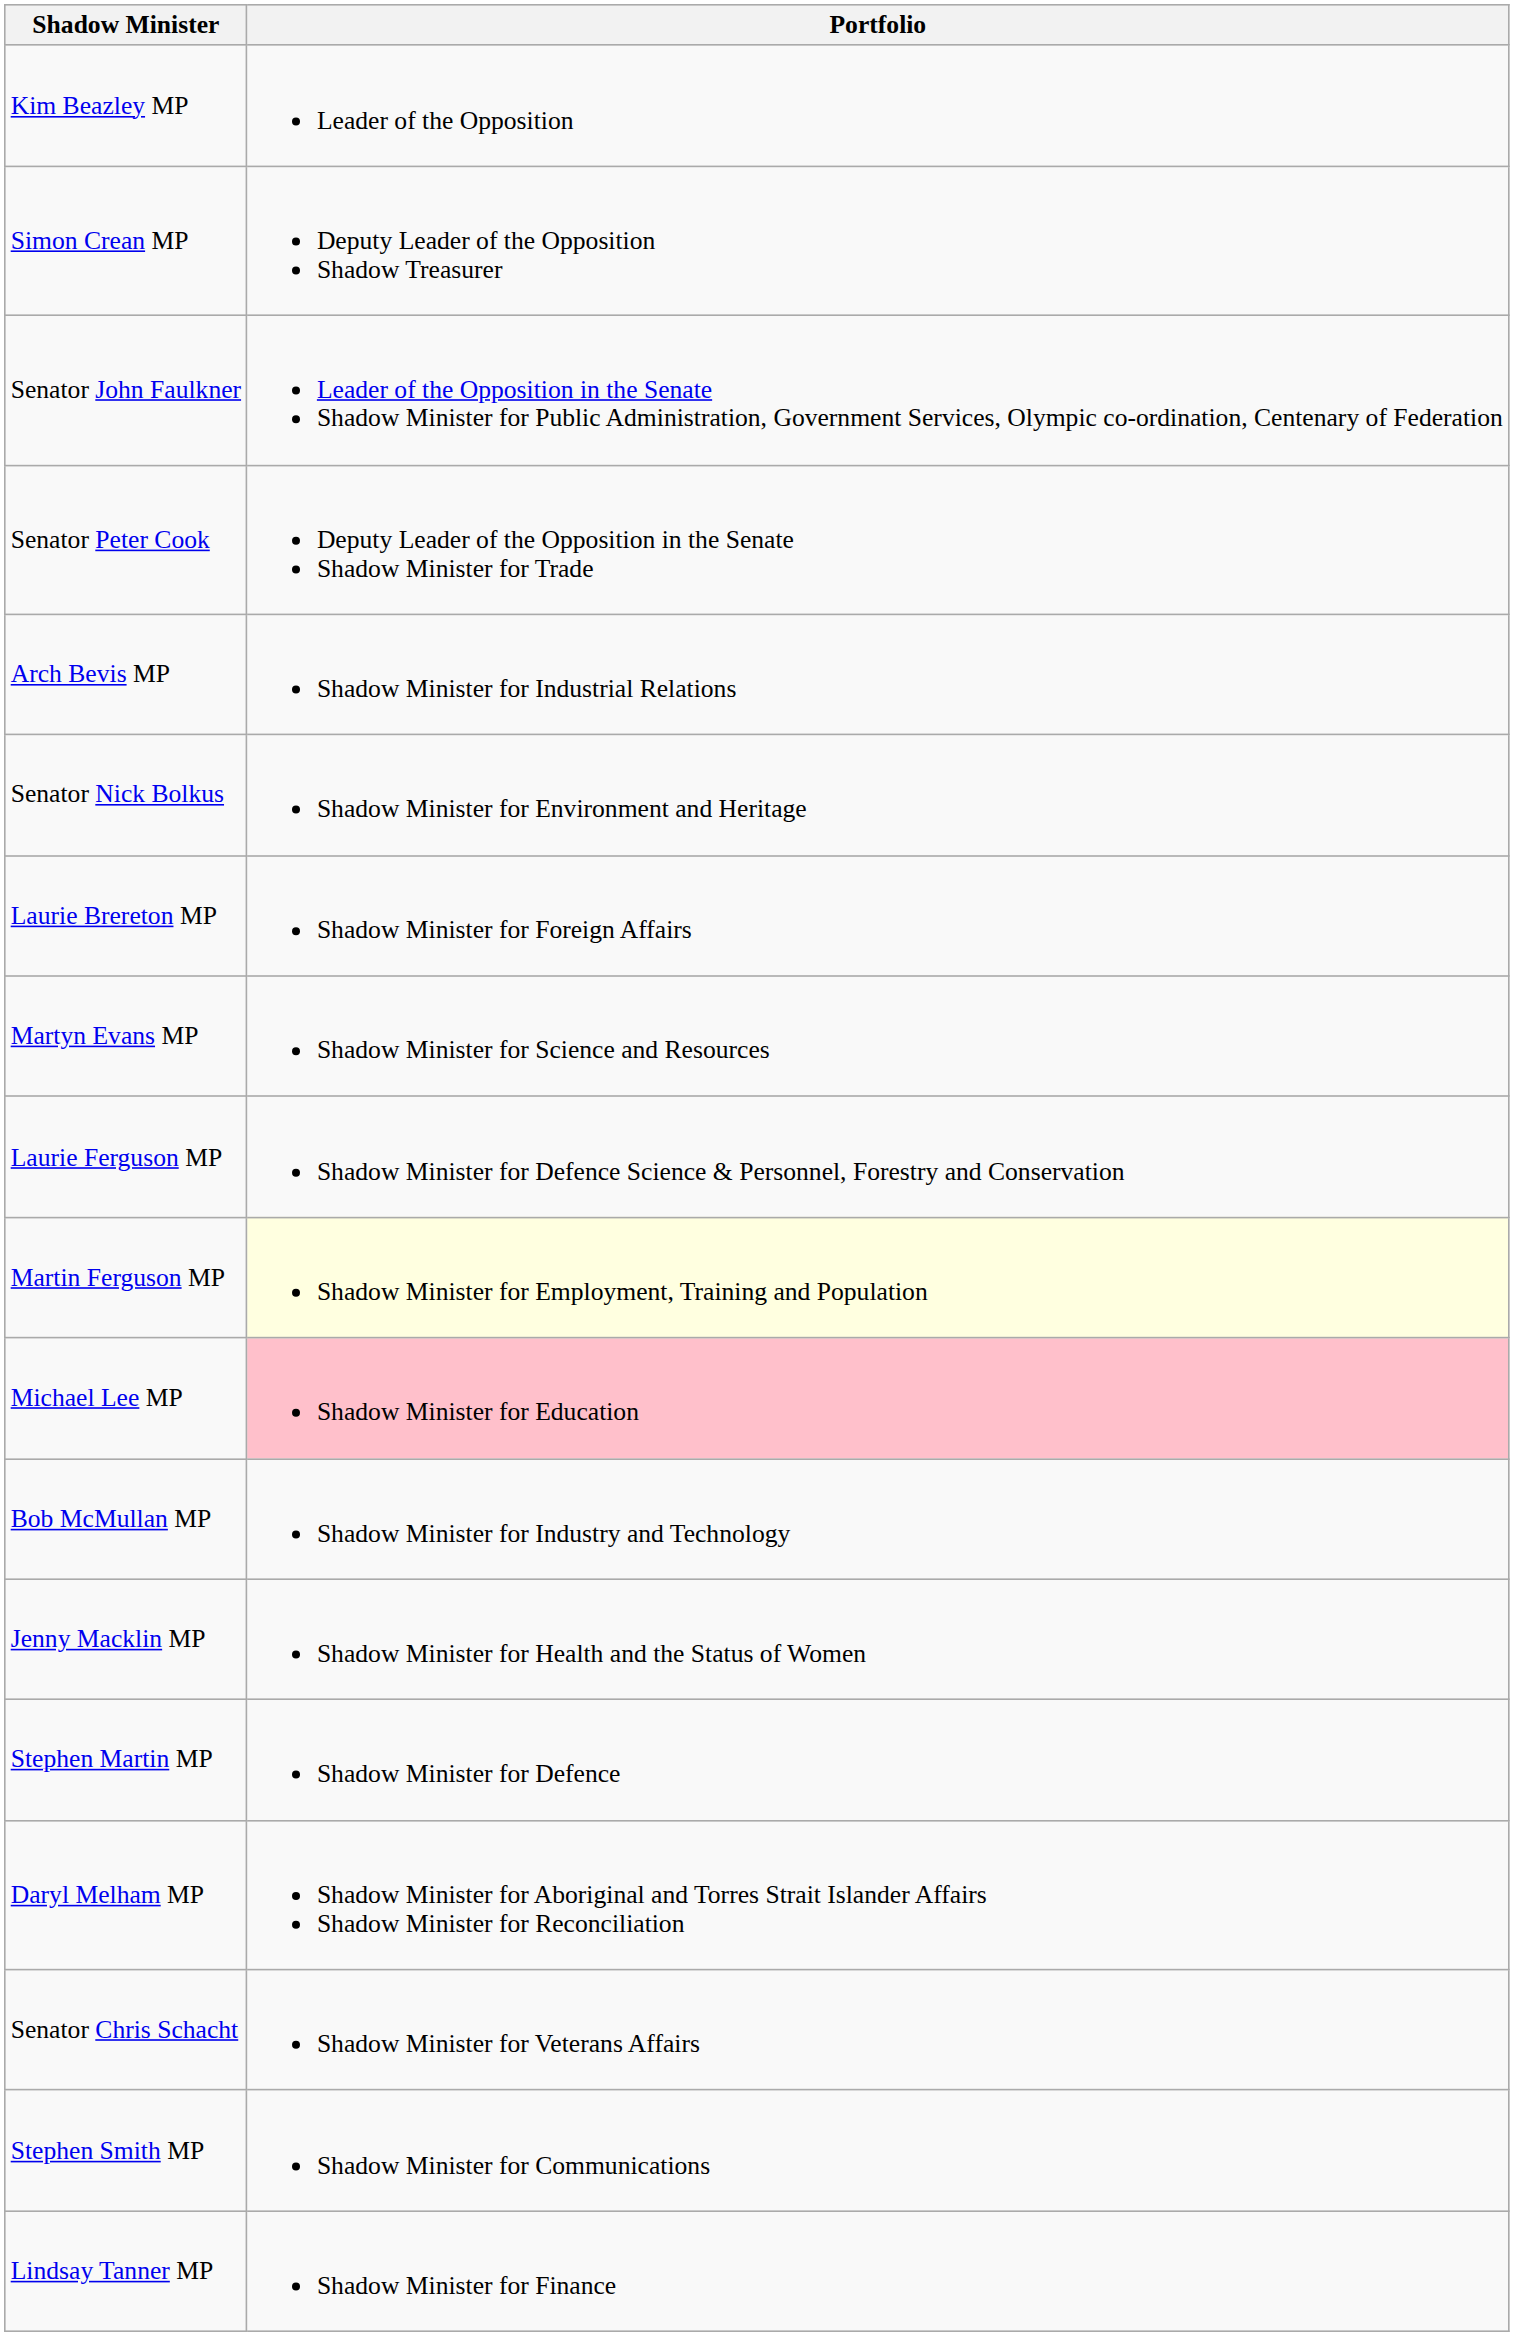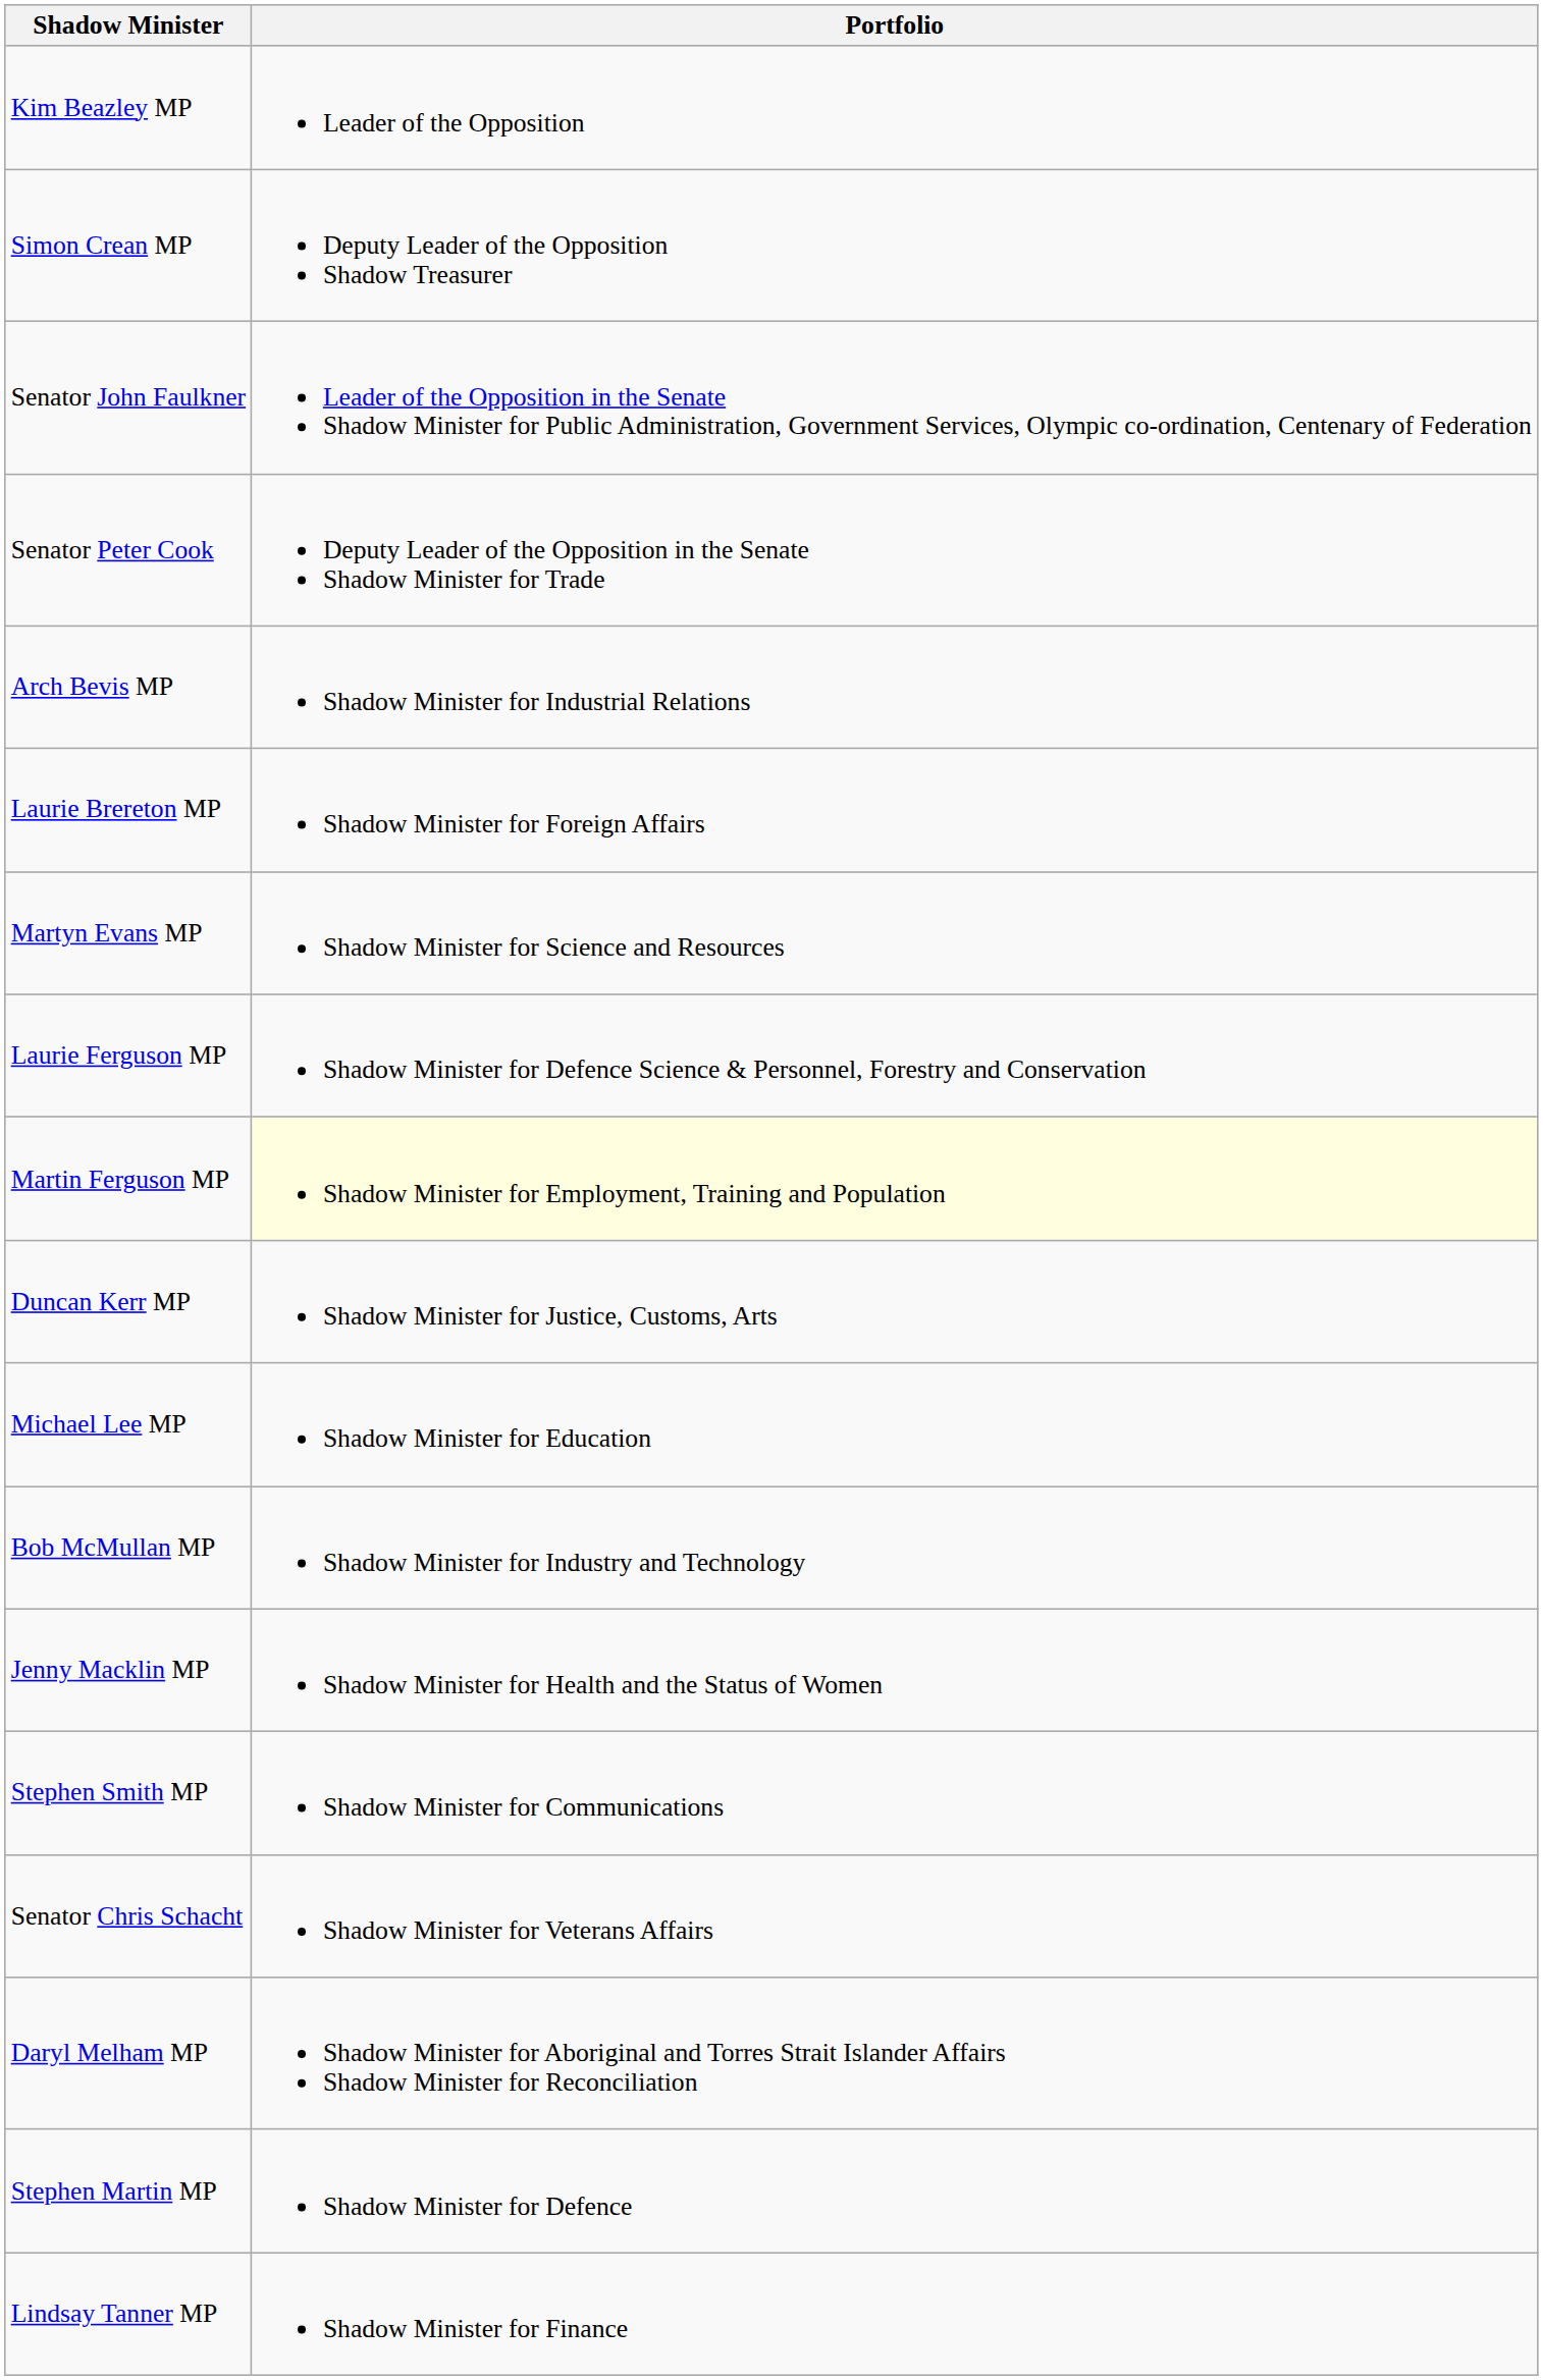 <table class="wikitable sortable">
 <tr>
 <th>Shadow Minister</th>
 <th>Portfolio</th>
 </tr>
 <tr>
 <td><a href='#'>Kim Beazley</a> MP</td>
 <td><br><ul><li>Leader of the Opposition</li></ul></td>
 </tr>
 <tr>
 <td><a href='#'>Simon Crean</a> MP</td>
 <td><br><ul><li>Deputy Leader of the Opposition</li><li>Shadow Treasurer</li></ul></td>
 </tr>
 <tr>
 <td>Senator <a href='#'>John Faulkner</a></td>
 <td><br><ul><li><a href='#'>Leader of the Opposition in the Senate</a></li><li>Shadow Minister for Public Administration, Government Services, Olympic co-ordination, Centenary of Federation</li></ul></td>
 </tr>
 <tr>
 <td>Senator <a href='#'>Peter Cook</a></td>
 <td><br><ul><li>Deputy Leader of the Opposition in the Senate</li><li>Shadow Minister for Trade</li></ul></td>
 </tr>
 <tr>
 <td><a href='#'>Arch Bevis</a> MP</td>
 <td><br><ul><li>Shadow Minister for Industrial Relations</li></ul></td>
 </tr>
 <tr>
-<td>Senator <a href='#'>Nick Bolkus</a></td>
-<td><br><ul><li>Shadow Minister for Environment and Heritage</li></ul></td>
-</tr>
-<tr>
 <td><a href='#'>Laurie Brereton</a> MP</td>
 <td><br><ul><li>Shadow Minister for Foreign Affairs</li></ul></td>
 </tr>
 <tr>
 <td><a href='#'>Martyn Evans</a> MP</td>
 <td><br><ul><li>Shadow Minister for Science and Resources</li></ul></td>
 </tr>
 <tr>
 <td><a href='#'>Laurie Ferguson</a> MP</td>
 <td><br><ul><li>Shadow Minister for Defence Science & Personnel, Forestry and Conservation</li></ul></td>
 </tr>
 <tr>
 <td><a href='#'>Martin Ferguson</a> MP</td>
 <td style="background: lightyellow;"><br><ul><li>Shadow Minister for Employment, Training and Population</li></ul></td>
 </tr>
 <tr>
+<td><a href='#'>Duncan Kerr</a> MP</td>
+<td><br><ul><li>Shadow Minister for Justice, Customs, Arts</li></ul></td>
+</tr>
+<tr>
 <td><a href='#'>Michael Lee</a> MP</td>
-<td style="background: pink;"><br><ul><li>Shadow Minister for Education</li></ul></td>
+<td><br><ul><li>Shadow Minister for Education</li></ul></td>
 </tr>
 <tr>
 <td><a href='#'>Bob McMullan</a> MP</td>
 <td><br><ul><li>Shadow Minister for Industry and Technology</li></ul></td>
 </tr>
 <tr>
 <td><a href='#'>Jenny Macklin</a> MP</td>
 <td><br><ul><li>Shadow Minister for Health and the Status of Women</li></ul></td>
 </tr>
 <tr>
-<td><a href='#'>Stephen Martin</a> MP</td>
-<td><br><ul><li>Shadow Minister for Defence</li></ul></td>
+<td><a href='#'>Stephen Smith</a> MP</td>
+<td><br><ul><li>Shadow Minister for Communications</li></ul></td>
+</tr>
+<tr>
+<td>Senator <a href='#'>Chris Schacht</a></td>
+<td><br><ul><li>Shadow Minister for Veterans Affairs</li></ul></td>
 </tr>
 <tr>
 <td><a href='#'>Daryl Melham</a> MP</td>
 <td><br><ul><li>Shadow Minister for Aboriginal and Torres Strait Islander Affairs</li><li>Shadow Minister for Reconciliation</li></ul></td>
 </tr>
 <tr>
-<td>Senator <a href='#'>Chris Schacht</a></td>
-<td><br><ul><li>Shadow Minister for Veterans Affairs</li></ul></td>
-</tr>
-<tr>
-<td><a href='#'>Stephen Smith</a> MP</td>
-<td><br><ul><li>Shadow Minister for Communications</li></ul></td>
+<td><a href='#'>Stephen Martin</a> MP</td>
+<td><br><ul><li>Shadow Minister for Defence</li></ul></td>
 </tr>
 <tr>
 <td><a href='#'>Lindsay Tanner</a> MP</td>
 <td><br><ul><li>Shadow Minister for Finance</li></ul></td>
 </tr>
 </table>
